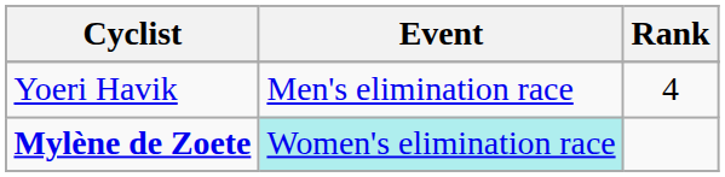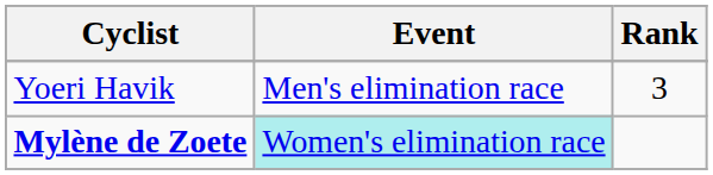 <table class="wikitable" style="font-size:90%">
 <tr>
 <th rowspan=1>Cyclist</th>
 <th rowspan=1>Event</th>
 <th>Rank</th>
 </tr>
 <tr style="font-size:95%">
 </tr>
 <tr align=center>
 <td align=left><a href='#'>Yoeri Havik</a></td>
 <td align=left><a href='#'>Men's elimination race</a></td>
-<td>4</td>
+<td>3</td>
 </tr>
 <tr align=center>
 <td align=left><strong><a href='#'>Mylène de Zoete</a></strong></td>
 <td align=left style="background: paleturquoise;"><a href='#'>Women's elimination race</a></td>
 <td></td>
 </tr>
 </table>
